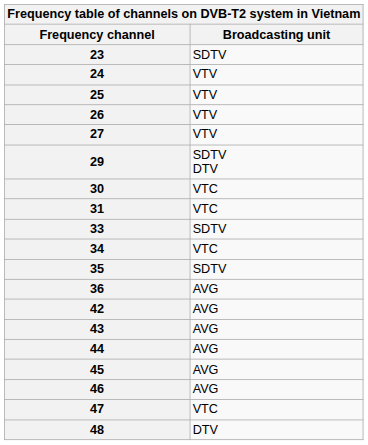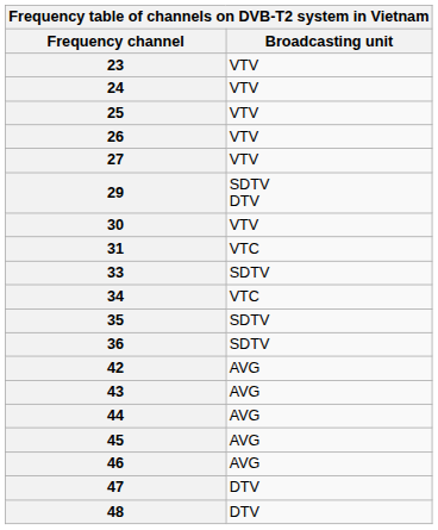 <table class="wikitable mw-collapsible mw-collapsed">
 <tr>
 <th colspan="2">Frequency table of channels on DVB-T2 system in Vietnam</th>
 </tr>
 <tr>
 <th>Frequency channel</th>
 <th>Broadcasting unit</th>
 </tr>
 <tr>
 <th>23</th>
-<td>SDTV</td>
+<td>VTV</td>
 </tr>
 <tr>
 <th>24</th>
 <td>VTV</td>
 </tr>
 <tr>
 <th>25</th>
 <td>VTV</td>
 </tr>
 <tr>
 <th>26</th>
 <td>VTV</td>
 </tr>
 <tr>
 <th>27</th>
 <td>VTV</td>
 </tr>
 <tr>
 <th>29</th>
 <td>SDTV<br>DTV</td>
 </tr>
 <tr>
 <th>30</th>
-<td>VTC</td>
+<td>VTV</td>
 </tr>
 <tr>
 <th>31</th>
 <td>VTC</td>
 </tr>
 <tr>
 <th>33</th>
 <td>SDTV</td>
 </tr>
 <tr>
 <th>34</th>
 <td>VTC</td>
 </tr>
 <tr>
 <th>35</th>
 <td>SDTV</td>
 </tr>
 <tr>
 <th>36</th>
-<td>AVG</td>
+<td>SDTV</td>
 </tr>
 <tr>
 <th>42</th>
 <td>AVG</td>
 </tr>
 <tr>
 <th>43</th>
 <td>AVG</td>
 </tr>
 <tr>
 <th>44</th>
 <td>AVG</td>
 </tr>
 <tr>
 <th>45</th>
 <td>AVG</td>
 </tr>
 <tr>
 <th>46</th>
 <td>AVG</td>
 </tr>
 <tr>
 <th>47</th>
-<td>VTC</td>
+<td>DTV</td>
 </tr>
 <tr>
 <th>48</th>
 <td>DTV</td>
 </tr>
 </table>
